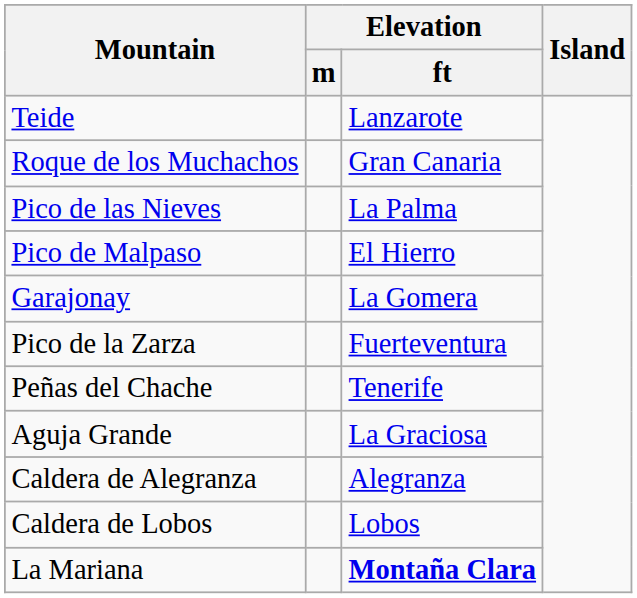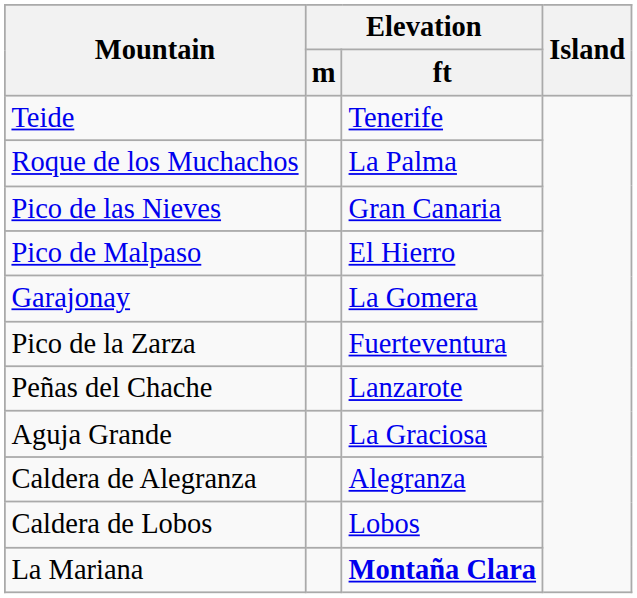 <table class="wikitable">
 <tr align=left>
 <th rowspan=2>Mountain</th>
 <th colspan=2>Elevation</th>
 <th rowspan=2>Island</th>
 </tr>
 <tr>
 <th>m</th>
 <th>ft</th>
 </tr>
 <tr>
 <td><a href='#'>Teide</a></td>
 <td></td>
-<td><a href='#'>Lanzarote</a></td>
+<td><a href='#'>Tenerife</a></td>
 </tr>
 <tr>
 <td><a href='#'>Roque de los Muchachos</a></td>
 <td></td>
-<td><a href='#'>Gran Canaria</a></td>
+<td><a href='#'>La Palma</a></td>
 </tr>
 <tr>
 <td><a href='#'>Pico de las Nieves</a></td>
 <td></td>
-<td><a href='#'>La Palma</a></td>
+<td><a href='#'>Gran Canaria</a></td>
 </tr>
 <tr>
 <td><a href='#'>Pico de Malpaso</a></td>
 <td></td>
 <td><a href='#'>El Hierro</a></td>
 </tr>
 <tr>
 <td><a href='#'>Garajonay</a></td>
 <td></td>
 <td><a href='#'>La Gomera</a></td>
 </tr>
 <tr>
 <td>Pico de la Zarza</td>
 <td></td>
 <td><a href='#'>Fuerteventura</a></td>
 </tr>
 <tr>
 <td>Peñas del Chache</td>
 <td></td>
-<td><a href='#'>Tenerife</a></td>
+<td><a href='#'>Lanzarote</a></td>
 </tr>
 <tr>
 <td>Aguja Grande</td>
 <td></td>
 <td><a href='#'>La Graciosa</a></td>
 </tr>
 <tr>
 <td>Caldera de Alegranza</td>
 <td></td>
 <td><a href='#'>Alegranza</a></td>
 </tr>
 <tr>
 <td>Caldera de Lobos</td>
 <td></td>
 <td><a href='#'>Lobos</a></td>
 </tr>
 <tr>
 <td>La Mariana</td>
 <td></td>
 <td><strong><a href='#'>Montaña Clara</a></strong></td>
 </tr>
 </table>
